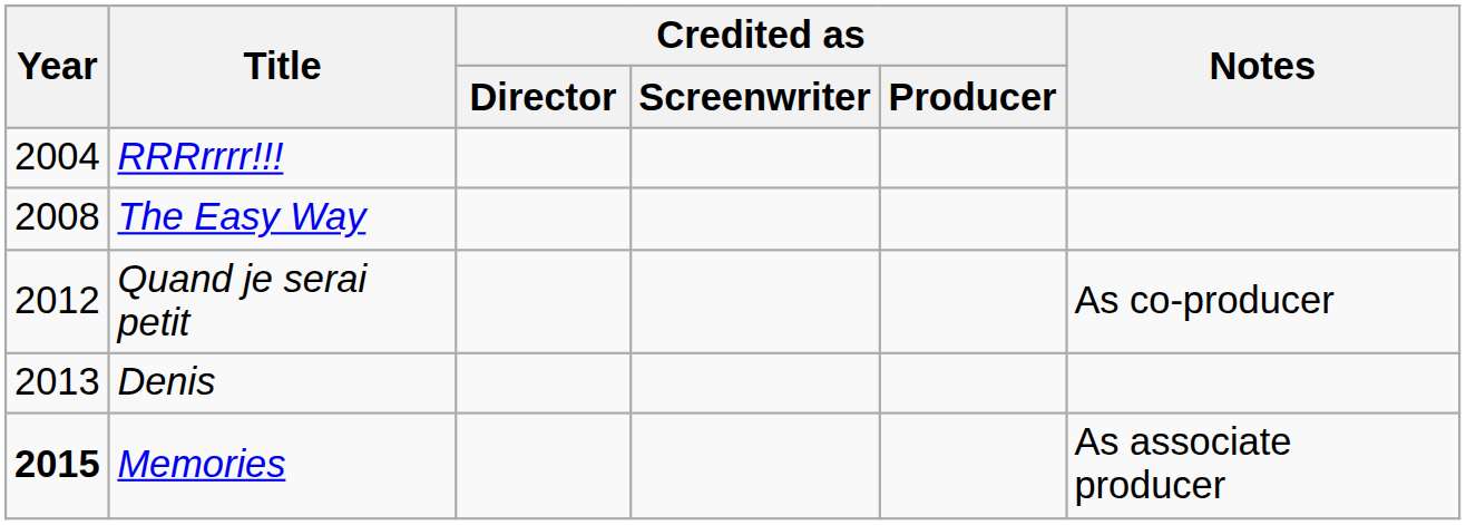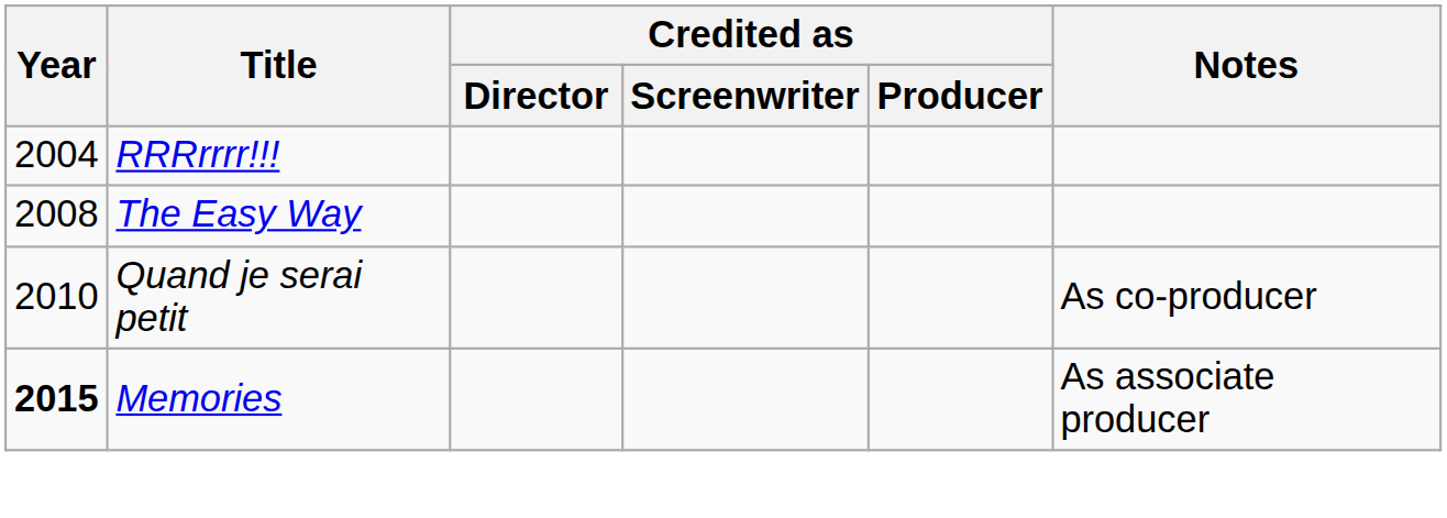 <table class="wikitable sortable">
 <tr>
 <th rowspan=2 width="33">Year</th>
 <th rowspan=2>Title</th>
 <th colspan=3>Credited as</th>
 <th rowspan=2>Notes</th>
 </tr>
 <tr>
 <th width=65>Director</th>
 <th width=65>Screenwriter</th>
 <th width=65>Producer</th>
 </tr>
 <tr>
 <td align="center">2004</td>
 <td align="left"><em><a href='#'>RRRrrrr!!!</a></em></td>
 <td></td>
 <td></td>
 <td></td>
 <td></td>
 </tr>
 <tr>
 <td align="center">2008</td>
 <td align="left"><em><a href='#'>The Easy Way</a></em></td>
 <td></td>
 <td></td>
 <td></td>
 <td></td>
 </tr>
 <tr>
-<td align="center">2012</td>
+<td align="center">2010</td>
 <td align="left"><em>Quand je serai petit</em></td>
 <td></td>
 <td></td>
 <td></td>
 <td>As co-producer</td>
-</tr>
-<tr>
-<td align="center">2013</td>
-<td align="left"><em>Denis</em></td>
-<td></td>
-<td></td>
-<td></td>
-<td></td>
 </tr>
 <tr>
 <td align="center"><strong>2015</strong></td>
 <td align="left"><em><a href='#'>Memories</a></em></td>
 <td></td>
 <td></td>
 <td></td>
 <td>As associate producer</td>
 </tr>
 </table>
